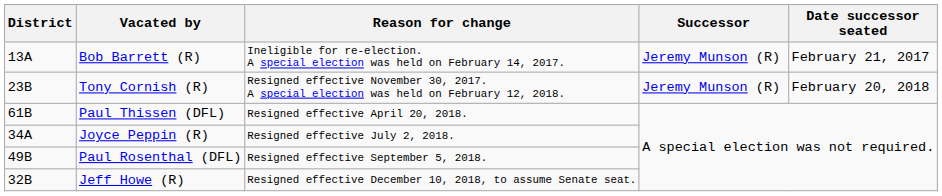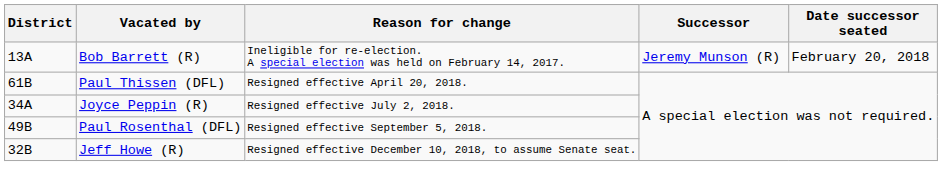 <table class="wikitable">
 <tr>
 <th>District</th>
 <th>Vacated by</th>
 <th>Reason for change</th>
 <th>Successor</th>
 <th>Date successor<br>seated</th>
 </tr>
 <tr>
 <td>13A</td>
 <td><a href='#'>Bob Barrett</a> (R)</td>
 <td style="font-size:80%">Ineligible for re-election.<br>A <a href='#'>special election</a> was held on February 14, 2017.</td>
-<td><a href='#'>Jeremy Munson</a> (R)</td>
-<td>February 21, 2017</td>
-</tr>
-<tr>
-<td>23B</td>
-<td><a href='#'>Tony Cornish</a> (R)</td>
-<td style="font-size:80%">Resigned effective November 30, 2017.<br>A <a href='#'>special election</a> was held on February 12, 2018.</td>
 <td><a href='#'>Jeremy Munson</a> (R)</td>
 <td>February 20, 2018</td>
 </tr>
 <tr>
 <td>61B</td>
 <td><a href='#'>Paul Thissen</a> (DFL)</td>
 <td style="font-size:80%">Resigned effective April 20, 2018.</td>
 <td colspan="2" rowspan="4">A special election was not required.</td>
 </tr>
 <tr>
 <td>34A</td>
 <td><a href='#'>Joyce Peppin</a> (R)</td>
 <td style="font-size:80%">Resigned effective July 2, 2018.</td>
 </tr>
 <tr>
 <td>49B</td>
 <td><a href='#'>Paul Rosenthal</a> (DFL)</td>
 <td style="font-size:80%">Resigned effective September 5, 2018.</td>
 </tr>
 <tr>
 <td>32B</td>
 <td><a href='#'>Jeff Howe</a> (R)</td>
 <td style="font-size:80%">Resigned effective December 10, 2018, to assume Senate seat.</td>
 </tr>
 </table>
